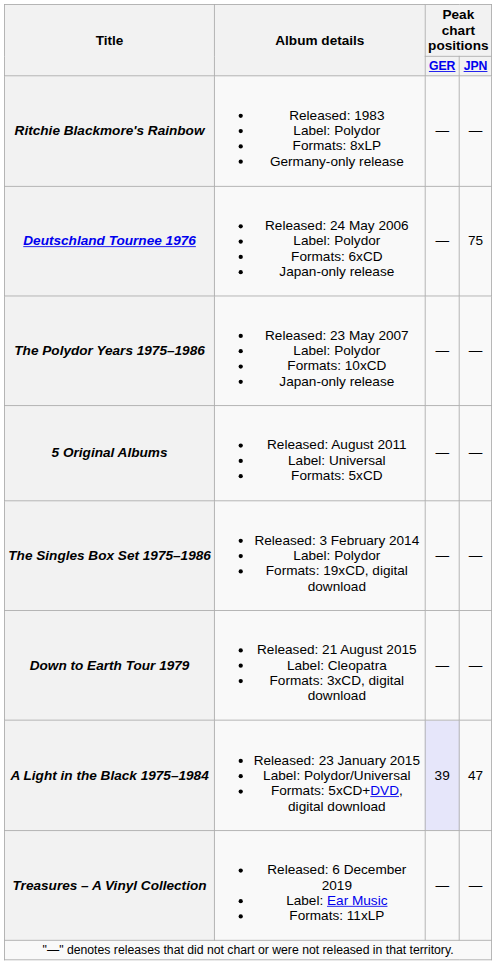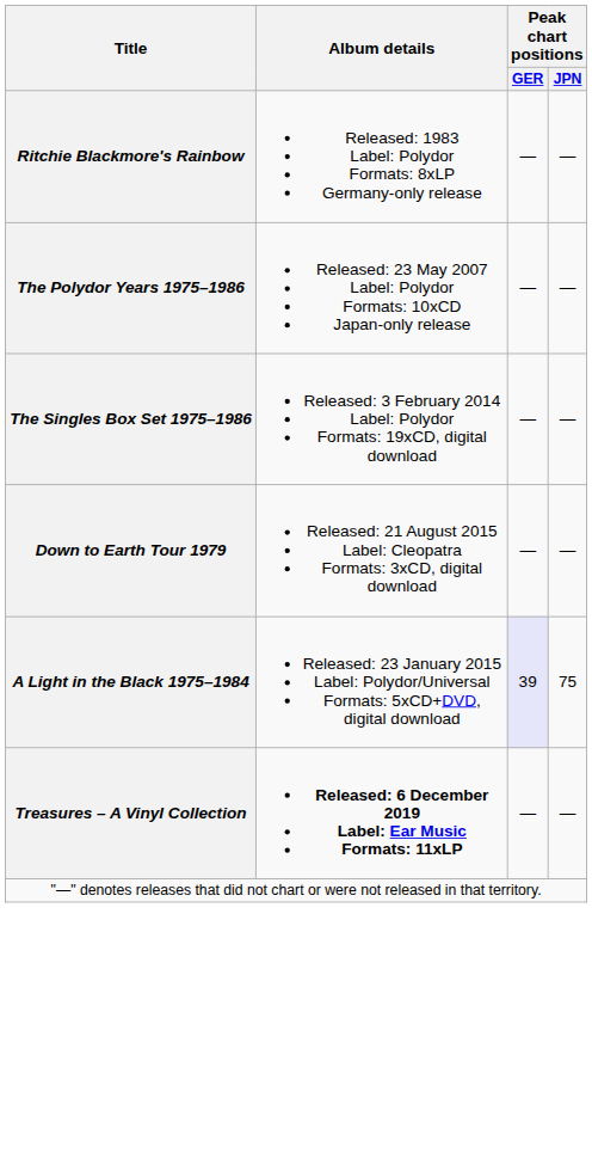 <table class="wikitable plainrowheaders" style="text-align:center;">
 <tr>
 <th rowspan="2" scope="col" style="width:15em;">Title</th>
 <th rowspan="2" scope="col" style="width:15em;">Album details</th>
 <th colspan="2">Peak chart positions</th>
 </tr>
 <tr>
 <th scope="col" style="width:2em;font-size:90%;"><a href='#'>GER</a><br></th>
 <th scope="col" style="width:2em;font-size:90%;"><a href='#'>JPN</a><br></th>
 </tr>
 <tr>
 <th scope="row"><em>Ritchie Blackmore's Rainbow</em></th>
 <td><br><ul><li>Released: 1983</li><li>Label: Polydor</li><li>Formats: 8xLP</li><li>Germany-only release</li></ul></td>
 <td>—</td>
 <td>—</td>
 </tr>
 <tr>
-<th scope="row"><em><a href='#'>Deutschland Tournee 1976</a></em></th>
-<td><br><ul><li>Released: 24 May 2006</li><li>Label: Polydor</li><li>Formats: 6xCD</li><li>Japan-only release</li></ul></td>
-<td>—</td>
-<td>75</td>
-</tr>
-<tr>
 <th scope="row"><em>The Polydor Years 1975–1986</em></th>
 <td><br><ul><li>Released: 23 May 2007</li><li>Label: Polydor</li><li>Formats: 10xCD</li><li>Japan-only release</li></ul></td>
-<td>—</td>
-<td>—</td>
-</tr>
-<tr>
-<th scope="row"><em>5 Original Albums</em></th>
-<td><br><ul><li>Released: August 2011</li><li>Label: Universal</li><li>Formats: 5xCD</li></ul></td>
 <td>—</td>
 <td>—</td>
 </tr>
 <tr>
 <th scope="row"><em>The Singles Box Set 1975–1986</em></th>
 <td><br><ul><li>Released: 3 February 2014</li><li>Label: Polydor</li><li>Formats: 19xCD, digital download</li></ul></td>
 <td>—</td>
 <td>—</td>
 </tr>
 <tr>
 <th scope="row"><em>Down to Earth Tour 1979</em></th>
 <td><br><ul><li>Released: 21 August 2015</li><li>Label: Cleopatra</li><li>Formats: 3xCD, digital download</li></ul></td>
 <td>—</td>
 <td>—</td>
 </tr>
 <tr>
 <th scope="row"><em>A Light in the Black 1975–1984</em></th>
 <td><br><ul><li>Released: 23 January 2015</li><li>Label: Polydor/Universal</li><li>Formats: 5xCD+<a href='#'>DVD</a>, digital download</li></ul></td>
 <td style="background: lavender;">39</td>
-<td>47</td>
+<td>75</td>
 </tr>
 <tr>
 <th scope="row"><em>Treasures – A Vinyl Collection</em></th>
-<td><br><ul><li>Released: 6 December 2019</li><li>Label: <a href='#'>Ear Music</a></li><li>Formats: 11xLP</li></ul></td>
+<td><strong><br><ul><li>Released: 6 December 2019</li><li>Label: <a href='#'>Ear Music</a></li><li>Formats: 11xLP</li></ul></strong></td>
 <td>—</td>
 <td>—</td>
 </tr>
 <tr>
 <td colspan="4" style="font-size:90%">"—" denotes releases that did not chart or were not released in that territory.</td>
 </tr>
 </table>
